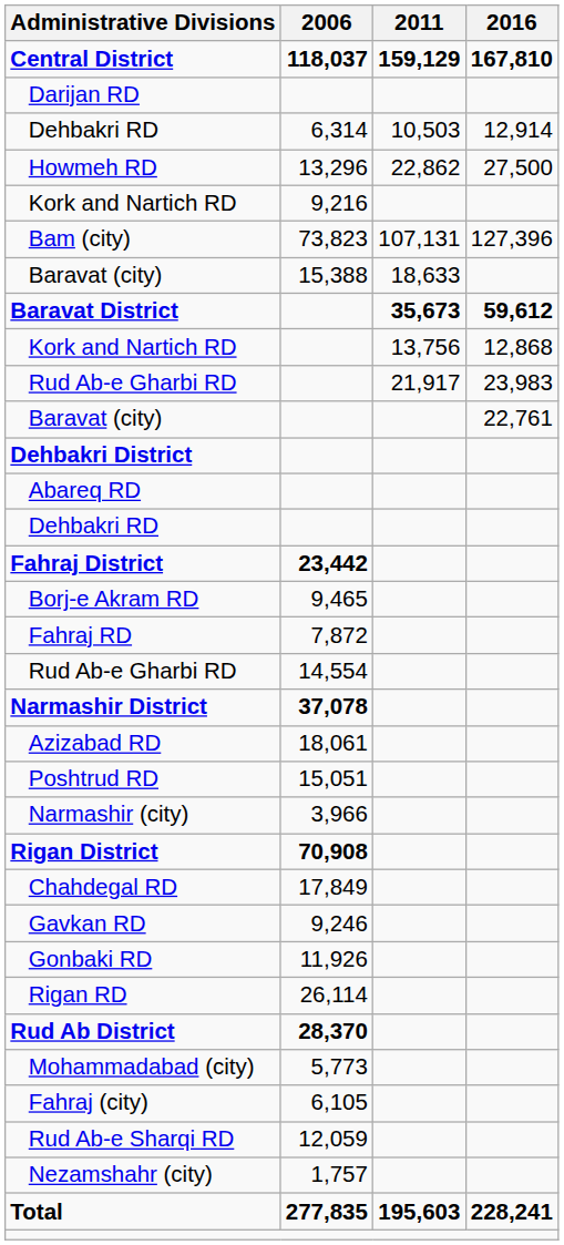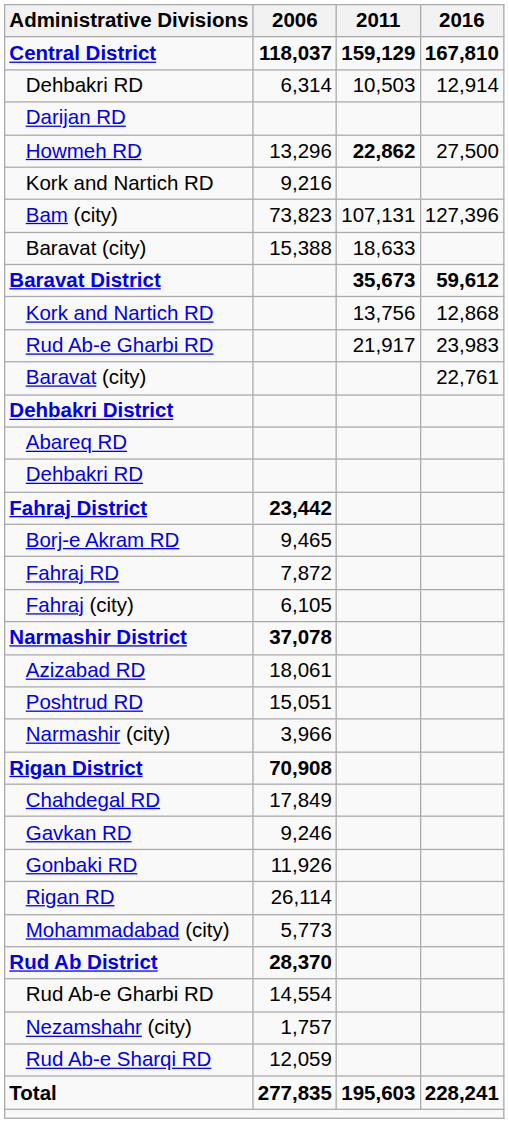 <table class="wikitable">
 <tr>
 <th>Administrative Divisions</th>
 <th>2006</th>
 <th>2011</th>
 <th>2016</th>
 </tr>
 <tr>
 <td><strong><a href='#'>Central District</a></strong></td>
 <td style="text-align: right;"><strong>118,037</strong></td>
 <td style="text-align: right;"><strong>159,129</strong></td>
 <td style="text-align: right;"><strong>167,810</strong></td>
 </tr>
 <tr>
+<td style="padding-left: 1em;">Dehbakri RD</td>
+<td style="text-align: right;">6,314</td>
+<td style="text-align: right;">10,503</td>
+<td style="text-align: right;">12,914</td>
+</tr>
+<tr>
 <td style="padding-left: 1em;"><a href='#'>Darijan RD</a></td>
 <td style="text-align: right;"></td>
 <td style="text-align: right;"></td>
 <td style="text-align: right;"></td>
 </tr>
 <tr>
-<td style="padding-left: 1em;">Dehbakri RD</td>
-<td style="text-align: right;">6,314</td>
-<td style="text-align: right;">10,503</td>
-<td style="text-align: right;">12,914</td>
-</tr>
-<tr>
 <td style="padding-left: 1em;"><a href='#'>Howmeh RD</a></td>
 <td style="text-align: right;">13,296</td>
-<td style="text-align: right;">22,862</td>
+<td style="text-align: right;"><strong>22,862</strong></td>
 <td style="text-align: right;">27,500</td>
 </tr>
 <tr>
 <td style="padding-left: 1em;">Kork and Nartich RD</td>
 <td style="text-align: right;">9,216</td>
 <td style="text-align: right;"></td>
 <td style="text-align: right;"></td>
 </tr>
 <tr>
 <td style="padding-left: 1em;"><a href='#'>Bam</a> (city)</td>
 <td style="text-align: right;">73,823</td>
 <td style="text-align: right;">107,131</td>
 <td style="text-align: right;">127,396</td>
 </tr>
 <tr>
 <td style="padding-left: 1em;">Baravat (city)</td>
 <td style="text-align: right;">15,388</td>
 <td style="text-align: right;">18,633</td>
 <td style="text-align: right;"></td>
 </tr>
 <tr>
 <td><strong><a href='#'>Baravat District</a></strong></td>
 <td style="text-align: right;"></td>
 <td style="text-align: right;"><strong>35,673</strong></td>
 <td style="text-align: right;"><strong>59,612</strong></td>
 </tr>
 <tr>
 <td style="padding-left: 1em;"><a href='#'>Kork and Nartich RD</a></td>
 <td style="text-align: right;"></td>
 <td style="text-align: right;">13,756</td>
 <td style="text-align: right;">12,868</td>
 </tr>
 <tr>
 <td style="padding-left: 1em;"><a href='#'>Rud Ab-e Gharbi RD</a></td>
 <td style="text-align: right;"></td>
 <td style="text-align: right;">21,917</td>
 <td style="text-align: right;">23,983</td>
 </tr>
 <tr>
 <td style="padding-left: 1em;"><a href='#'>Baravat</a> (city)</td>
 <td style="text-align: right;"></td>
 <td style="text-align: right;"></td>
 <td style="text-align: right;">22,761</td>
 </tr>
 <tr>
 <td><strong><a href='#'>Dehbakri District</a></strong></td>
 <td style="text-align: right;"></td>
 <td style="text-align: right;"></td>
 <td style="text-align: right;"></td>
 </tr>
 <tr>
 <td style="padding-left: 1em;"><a href='#'>Abareq RD</a></td>
 <td style="text-align: right;"></td>
 <td style="text-align: right;"></td>
 <td style="text-align: right;"></td>
 </tr>
 <tr>
 <td style="padding-left: 1em;"><a href='#'>Dehbakri RD</a></td>
 <td style="text-align: right;"></td>
 <td style="text-align: right;"></td>
 <td style="text-align: right;"></td>
 </tr>
 <tr>
 <td><strong><a href='#'>Fahraj District</a></strong></td>
 <td style="text-align: right;"><strong>23,442</strong></td>
 <td style="text-align: right;"></td>
 <td style="text-align: right;"></td>
 </tr>
 <tr>
 <td style="padding-left: 1em;"><a href='#'>Borj-e Akram RD</a></td>
 <td style="text-align: right;">9,465</td>
 <td style="text-align: right;"></td>
 <td style="text-align: right;"></td>
 </tr>
 <tr>
 <td style="padding-left: 1em;"><a href='#'>Fahraj RD</a></td>
 <td style="text-align: right;">7,872</td>
 <td style="text-align: right;"></td>
 <td style="text-align: right;"></td>
 </tr>
 <tr>
-<td style="padding-left: 1em;">Rud Ab-e Gharbi RD</td>
-<td style="text-align: right;">14,554</td>
+<td style="padding-left: 1em;"><a href='#'>Fahraj</a> (city)</td>
+<td style="text-align: right;">6,105</td>
 <td style="text-align: right;"></td>
 <td style="text-align: right;"></td>
 </tr>
 <tr>
 <td><strong><a href='#'>Narmashir District</a></strong></td>
 <td style="text-align: right;"><strong>37,078</strong></td>
 <td style="text-align: right;"></td>
 <td style="text-align: right;"></td>
 </tr>
 <tr>
 <td style="padding-left: 1em;"><a href='#'>Azizabad RD</a></td>
 <td style="text-align: right;">18,061</td>
 <td style="text-align: right;"></td>
 <td style="text-align: right;"></td>
 </tr>
 <tr>
 <td style="padding-left: 1em;"><a href='#'>Poshtrud RD</a></td>
 <td style="text-align: right;">15,051</td>
 <td style="text-align: right;"></td>
 <td style="text-align: right;"></td>
 </tr>
 <tr>
 <td style="padding-left: 1em;"><a href='#'>Narmashir</a> (city)</td>
 <td style="text-align: right;">3,966</td>
 <td style="text-align: right;"></td>
 <td style="text-align: right;"></td>
 </tr>
 <tr>
 <td><strong><a href='#'>Rigan District</a></strong></td>
 <td style="text-align: right;"><strong>70,908</strong></td>
 <td style="text-align: right;"></td>
 <td style="text-align: right;"></td>
 </tr>
 <tr>
 <td style="padding-left: 1em;"><a href='#'>Chahdegal RD</a></td>
 <td style="text-align: right;">17,849</td>
 <td style="text-align: right;"></td>
 <td style="text-align: right;"></td>
 </tr>
 <tr>
 <td style="padding-left: 1em;"><a href='#'>Gavkan RD</a></td>
 <td style="text-align: right;">9,246</td>
 <td style="text-align: right;"></td>
 <td style="text-align: right;"></td>
 </tr>
 <tr>
 <td style="padding-left: 1em;"><a href='#'>Gonbaki RD</a></td>
 <td style="text-align: right;">11,926</td>
 <td style="text-align: right;"></td>
 <td style="text-align: right;"></td>
 </tr>
 <tr>
 <td style="padding-left: 1em;"><a href='#'>Rigan RD</a></td>
 <td style="text-align: right;">26,114</td>
 <td style="text-align: right;"></td>
 <td style="text-align: right;"></td>
 </tr>
 <tr>
+<td style="padding-left: 1em;"><a href='#'>Mohammadabad</a> (city)</td>
+<td style="text-align: right;">5,773</td>
+<td style="text-align: right;"></td>
+<td style="text-align: right;"></td>
+</tr>
+<tr>
 <td><strong><a href='#'>Rud Ab District</a></strong></td>
 <td style="text-align: right;"><strong>28,370</strong></td>
 <td style="text-align: right;"></td>
 <td style="text-align: right;"></td>
 </tr>
 <tr>
-<td style="padding-left: 1em;"><a href='#'>Mohammadabad</a> (city)</td>
-<td style="text-align: right;">5,773</td>
+<td style="padding-left: 1em;">Rud Ab-e Gharbi RD</td>
+<td style="text-align: right;">14,554</td>
 <td style="text-align: right;"></td>
 <td style="text-align: right;"></td>
 </tr>
 <tr>
-<td style="padding-left: 1em;"><a href='#'>Fahraj</a> (city)</td>
-<td style="text-align: right;">6,105</td>
+<td style="padding-left: 1em;"><a href='#'>Nezamshahr</a> (city)</td>
+<td style="text-align: right;">1,757</td>
 <td style="text-align: right;"></td>
 <td style="text-align: right;"></td>
 </tr>
 <tr>
 <td style="padding-left: 1em;"><a href='#'>Rud Ab-e Sharqi RD</a></td>
 <td style="text-align: right;">12,059</td>
-<td style="text-align: right;"></td>
-<td style="text-align: right;"></td>
-</tr>
-<tr>
-<td style="padding-left: 1em;"><a href='#'>Nezamshahr</a> (city)</td>
-<td style="text-align: right;">1,757</td>
 <td style="text-align: right;"></td>
 <td style="text-align: right;"></td>
 </tr>
 <tr>
 <td><strong>Total</strong></td>
 <td style="text-align: right;"><strong>277,835</strong></td>
 <td style="text-align: right;"><strong>195,603</strong></td>
 <td style="text-align: right;"><strong>228,241</strong></td>
 </tr>
 <tr>
 <td colspan=4></td>
 </tr>
 </table>
